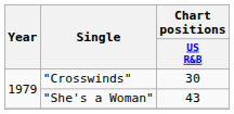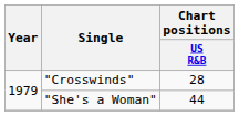 <table class="wikitable" style="text-align:center;">
 <tr>
 <th rowspan="2">Year</th>
 <th rowspan="2">Single</th>
 <th colspan="3">Chart positions</th>
 </tr>
 <tr style="font-size:smaller;">
 <th width="40"><a href='#'>US<br>R&B</a></th>
 </tr>
 <tr>
 <td rowspan="2">1979</td>
 <td align="left">"Crosswinds"</td>
-<td>30</td>
+<td>28</td>
 </tr>
 <tr>
 <td align="left">"She's a Woman"</td>
-<td>43</td>
+<td>44</td>
 </tr>
 <tr>
 </tr>
 </table>
